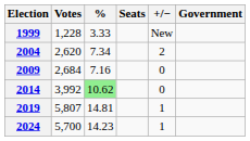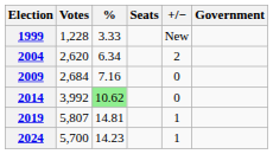 <table class="wikitable" style="text-align:center;">
 <tr>
 <th>Election</th>
 <th>Votes</th>
 <th>%</th>
 <th>Seats</th>
 <th>+/−</th>
 <th>Government</th>
 </tr>
 <tr>
 <th><a href='#'>1999</a></th>
 <td>1,228</td>
 <td>3.33</td>
 <td></td>
 <td>New</td>
 <td></td>
 </tr>
 <tr>
 <th><a href='#'>2004</a></th>
 <td>2,620</td>
-<td>7.34</td>
+<td>6.34</td>
 <td></td>
 <td> 2</td>
 <td></td>
 </tr>
 <tr>
 <th><a href='#'>2009</a></th>
 <td>2,684</td>
 <td>7.16</td>
 <td></td>
 <td> 0</td>
 <td></td>
 </tr>
 <tr>
 <th><a href='#'>2014</a></th>
 <td>3,992</td>
 <td style="background: lightgreen;">10.62</td>
 <td></td>
 <td> 0</td>
 <td></td>
 </tr>
 <tr>
 <th><a href='#'>2019</a></th>
 <td>5,807</td>
 <td>14.81</td>
 <td></td>
 <td> 1</td>
 <td></td>
 </tr>
 <tr>
 <th><a href='#'>2024</a></th>
 <td>5,700</td>
 <td>14.23</td>
 <td></td>
 <td> 1</td>
 <td></td>
 </tr>
 </table>
